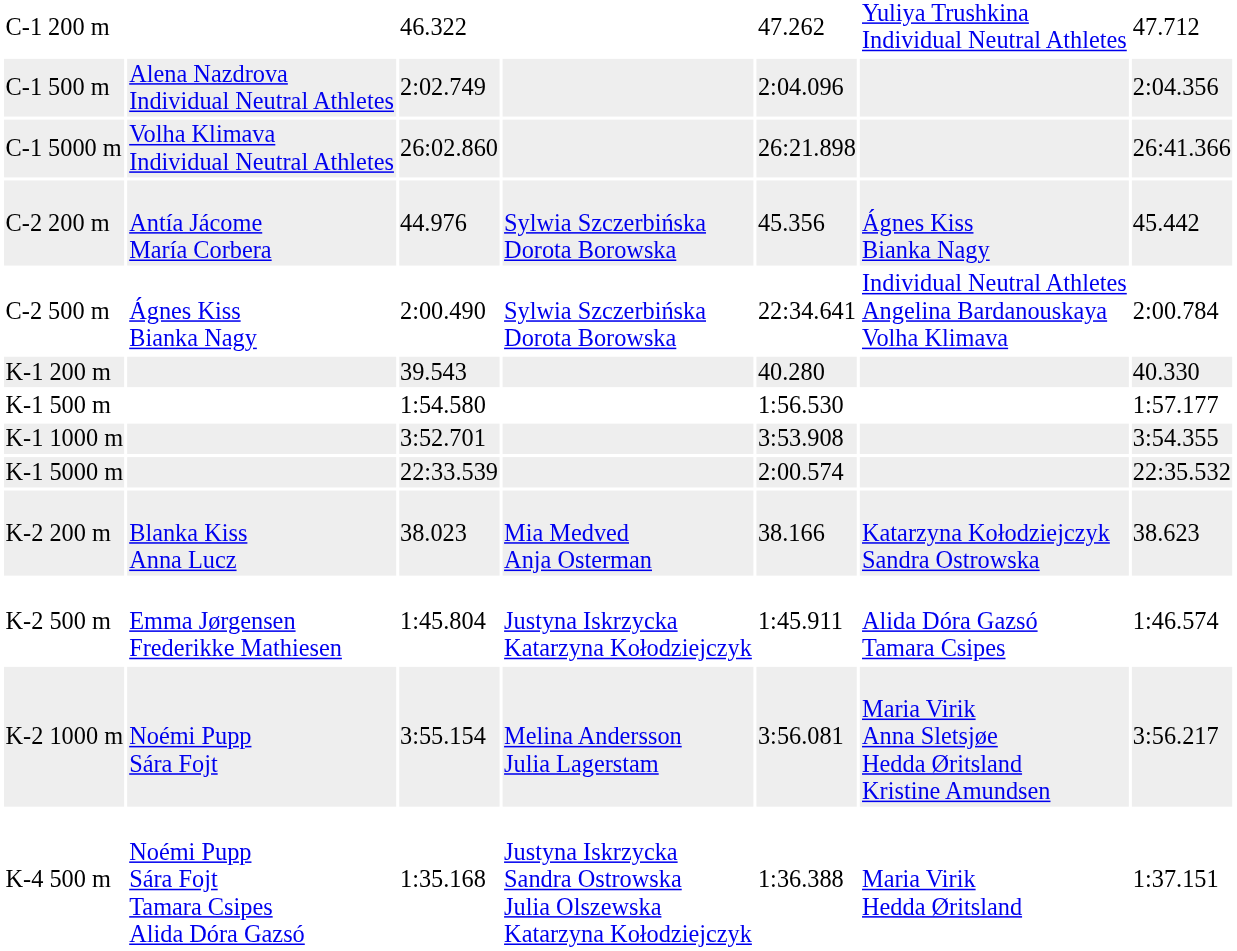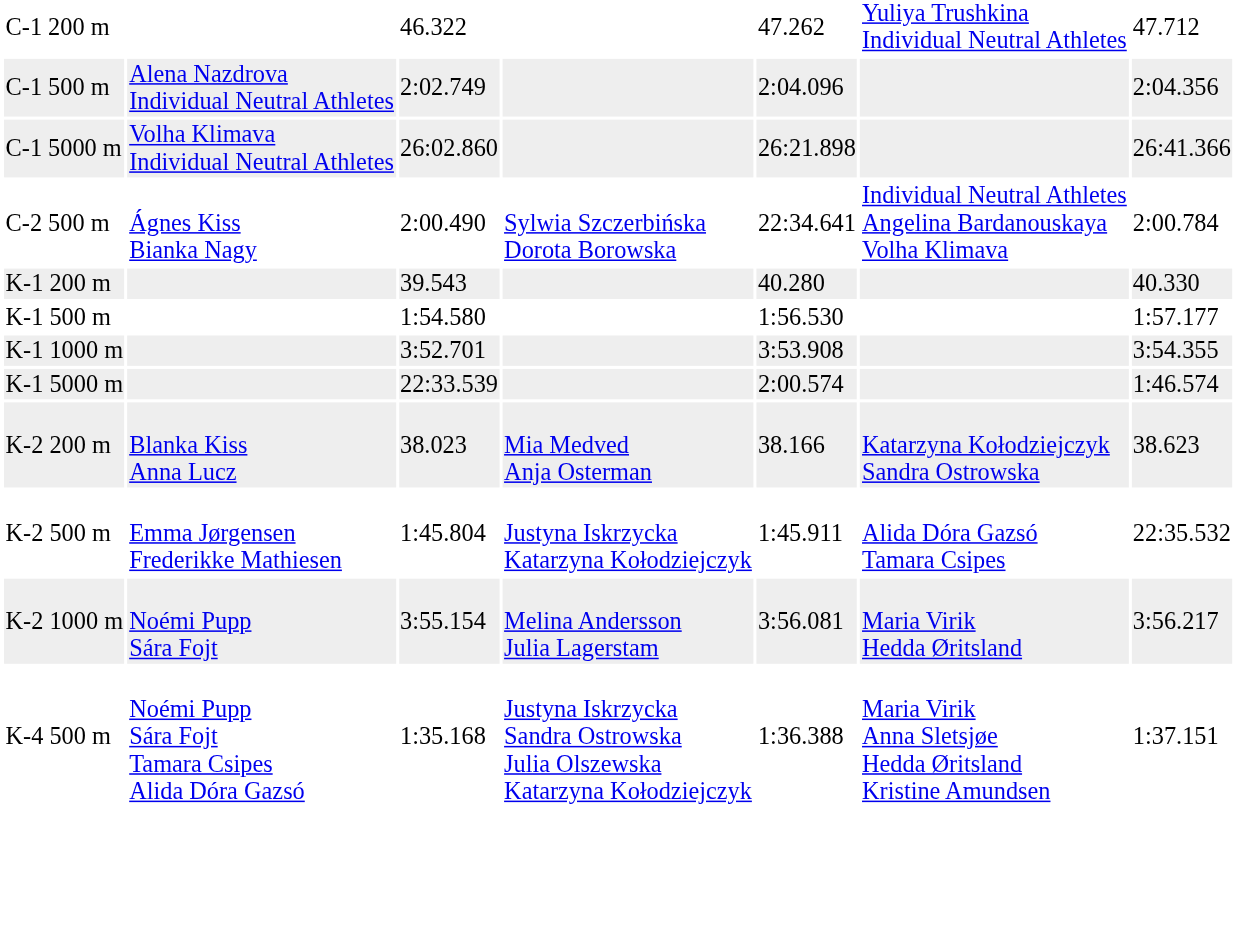 <table>
 <tr>
 <td>C-1 200 m</td>
 <td></td>
 <td>46.322</td>
 <td></td>
 <td>47.262</td>
 <td><a href='#'>Yuliya Trushkina</a><br> <a href='#'>Individual Neutral Athletes</a></td>
 <td>47.712</td>
 </tr>
 <tr style="background:#eee; width:100%;">
 <td>C-1 500 m</td>
 <td><a href='#'>Alena Nazdrova</a><br> <a href='#'>Individual Neutral Athletes</a></td>
 <td>2:02.749</td>
 <td></td>
 <td>2:04.096</td>
 <td></td>
 <td>2:04.356</td>
 </tr>
 <tr style="background:#eee; width:100%;">
 <td>C-1 5000 m</td>
 <td><a href='#'>Volha Klimava</a><br> <a href='#'>Individual Neutral Athletes</a></td>
 <td>26:02.860</td>
 <td></td>
 <td>26:21.898</td>
 <td></td>
 <td>26:41.366</td>
-</tr>
-<tr style="background:#eee; width:100%;">
-<td>C-2 200 m</td>
-<td><br><a href='#'>Antía Jácome</a><br><a href='#'>María Corbera</a></td>
-<td>44.976</td>
-<td><br><a href='#'>Sylwia Szczerbińska</a><br><a href='#'>Dorota Borowska</a></td>
-<td>45.356</td>
-<td><br><a href='#'>Ágnes Kiss</a><br><a href='#'>Bianka Nagy</a></td>
-<td>45.442</td>
 </tr>
 <tr>
 <td>C-2 500 m</td>
 <td><br><a href='#'>Ágnes Kiss</a><br><a href='#'>Bianka Nagy</a></td>
 <td>2:00.490</td>
 <td><br><a href='#'>Sylwia Szczerbińska</a><br><a href='#'>Dorota Borowska</a></td>
 <td>22:34.641</td>
 <td> <a href='#'>Individual Neutral Athletes</a><br><a href='#'>Angelina Bardanouskaya</a><br><a href='#'>Volha Klimava</a></td>
 <td>2:00.784</td>
 </tr>
 <tr style="background:#eee; width:100%;">
 <td>K-1 200 m</td>
 <td></td>
 <td>39.543</td>
 <td></td>
 <td>40.280</td>
 <td></td>
 <td>40.330</td>
 </tr>
 <tr>
 <td>K-1 500 m</td>
 <td></td>
 <td>1:54.580</td>
 <td></td>
 <td>1:56.530</td>
 <td></td>
 <td>1:57.177</td>
 </tr>
 <tr style="background:#eee; width:100%;">
 <td>K-1 1000 m</td>
 <td></td>
 <td>3:52.701</td>
 <td></td>
 <td>3:53.908</td>
 <td></td>
 <td>3:54.355</td>
 </tr>
 <tr style="background:#eee; width:100%;">
 <td>K-1 5000 m</td>
 <td></td>
 <td>22:33.539</td>
 <td></td>
 <td>2:00.574</td>
 <td></td>
-<td>22:35.532</td>
+<td>1:46.574</td>
 </tr>
 <tr style="background:#eee; width:100%;">
 <td>K-2 200 m</td>
 <td><br><a href='#'>Blanka Kiss</a><br><a href='#'>Anna Lucz</a></td>
 <td>38.023</td>
 <td><br><a href='#'>Mia Medved</a><br><a href='#'>Anja Osterman</a></td>
 <td>38.166</td>
 <td><br><a href='#'>Katarzyna Kołodziejczyk</a><br><a href='#'>Sandra Ostrowska</a></td>
 <td>38.623</td>
 </tr>
 <tr>
 <td>K-2 500 m</td>
 <td><br><a href='#'>Emma Jørgensen</a><br><a href='#'>Frederikke Mathiesen</a></td>
 <td>1:45.804</td>
 <td><br><a href='#'>Justyna Iskrzycka</a><br><a href='#'>Katarzyna Kołodziejczyk</a></td>
 <td>1:45.911</td>
 <td><br><a href='#'>Alida Dóra Gazsó</a><br><a href='#'>Tamara Csipes</a></td>
-<td>1:46.574</td>
+<td>22:35.532</td>
 </tr>
 <tr style="background:#eee; width:100%;">
 <td>K-2 1000 m</td>
 <td><br><a href='#'>Noémi Pupp</a><br><a href='#'>Sára Fojt</a></td>
 <td>3:55.154</td>
 <td><br><a href='#'>Melina Andersson</a><br><a href='#'>Julia Lagerstam</a></td>
 <td>3:56.081</td>
-<td><br><a href='#'>Maria Virik</a><br><a href='#'>Anna Sletsjøe</a><br><a href='#'>Hedda Øritsland</a><br><a href='#'>Kristine Amundsen</a></td>
+<td><br><a href='#'>Maria Virik</a><br><a href='#'>Hedda Øritsland</a></td>
 <td>3:56.217</td>
 </tr>
 <tr>
 <td>K-4 500 m</td>
 <td><br><a href='#'>Noémi Pupp</a><br><a href='#'>Sára Fojt</a><br><a href='#'>Tamara Csipes</a><br><a href='#'>Alida Dóra Gazsó</a></td>
 <td>1:35.168</td>
 <td><br><a href='#'>Justyna Iskrzycka</a><br><a href='#'>Sandra Ostrowska</a><br><a href='#'>Julia Olszewska</a><br><a href='#'>Katarzyna Kołodziejczyk</a></td>
 <td>1:36.388</td>
-<td><br><a href='#'>Maria Virik</a><br><a href='#'>Hedda Øritsland</a></td>
+<td><br><a href='#'>Maria Virik</a><br><a href='#'>Anna Sletsjøe</a><br><a href='#'>Hedda Øritsland</a><br><a href='#'>Kristine Amundsen</a></td>
 <td>1:37.151</td>
 </tr>
 </table>
